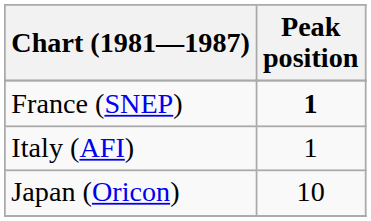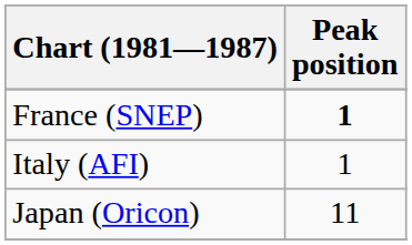 <table class="wikitable sortable">
 <tr>
 <th>Chart (1981—1987)</th>
 <th>Peak<br>position</th>
 </tr>
 <tr>
 </tr>
 <tr>
 </tr>
 <tr>
 <td align="left">France (<a href='#'>SNEP</a>)</td>
 <td style="text-align:center;"><strong>1</strong></td>
 </tr>
 <tr>
 <td align="left">Italy (<a href='#'>AFI</a>)</td>
 <td style="text-align:center;">1</td>
 </tr>
 <tr>
 <td align="left">Japan (<a href='#'>Oricon</a>)</td>
-<td style="text-align:center;">10</td>
+<td style="text-align:center;">11</td>
 </tr>
 <tr>
 </tr>
 <tr>
 </tr>
 </table>
